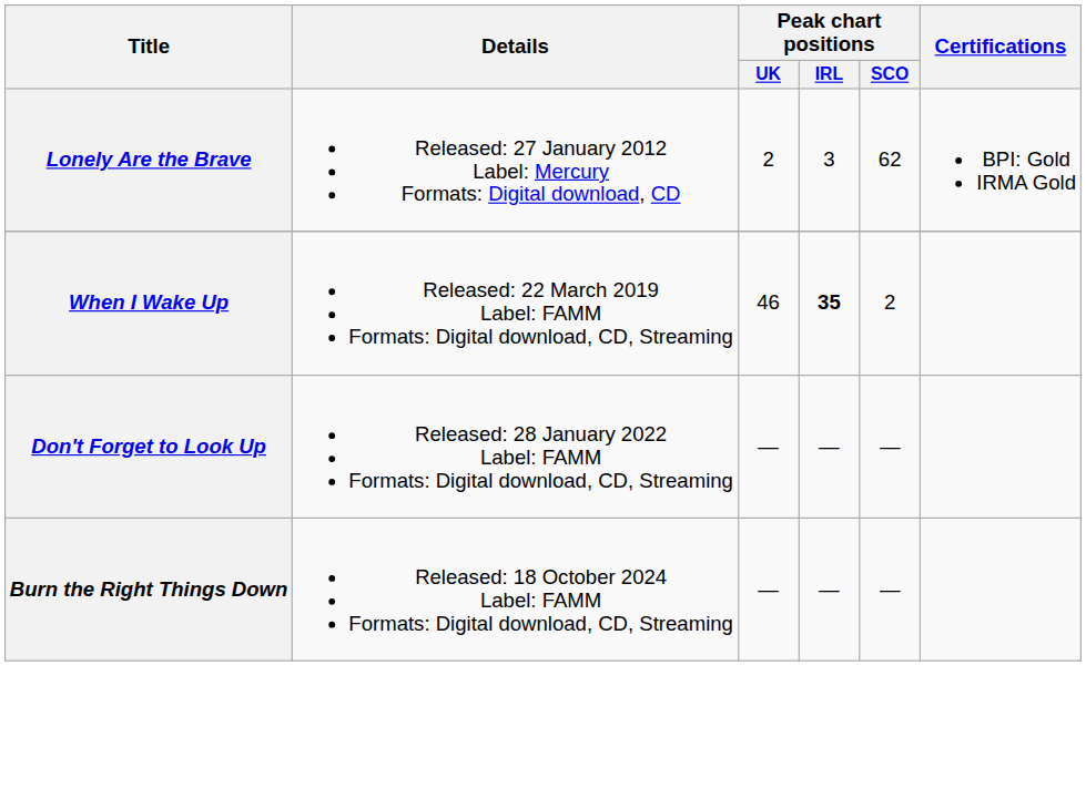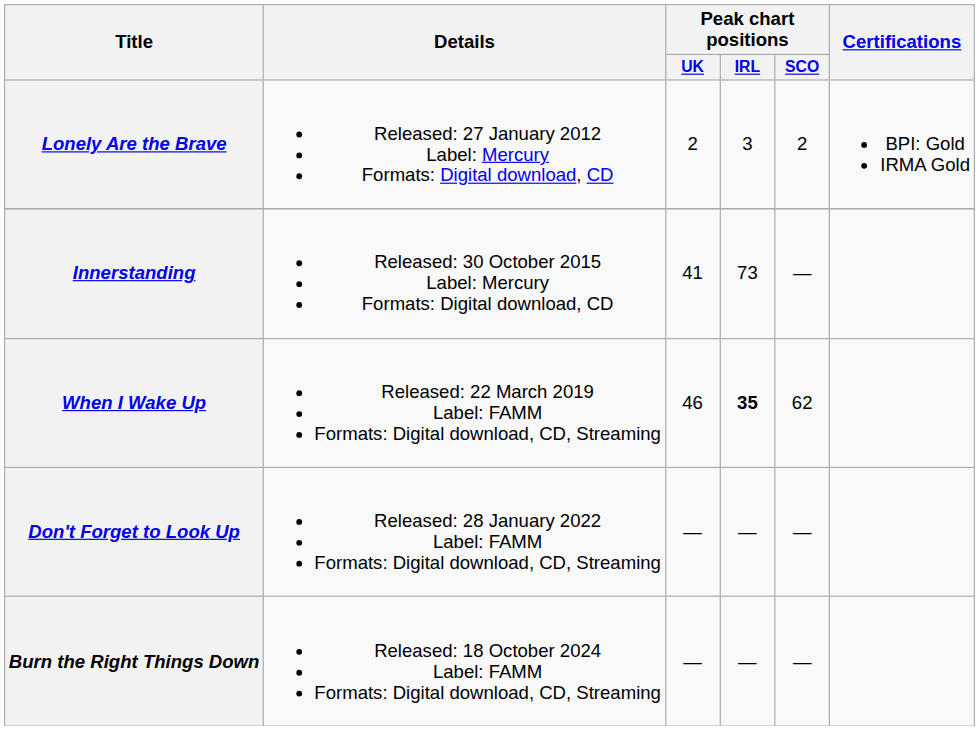 <table class="wikitable plainrowheaders" style="text-align:center;" border="1">
 <tr>
 <th scope="col" rowspan="2">Title</th>
 <th scope="col" rowspan="2">Details</th>
 <th scope="col" colspan="3">Peak chart positions</th>
 <th scope="col" rowspan="2"><a href='#'>Certifications</a></th>
 </tr>
 <tr>
 <th scope="col" style="width:3em;font-size:85%;"><a href='#'>UK</a><br></th>
 <th scope="col" style="width:3em;font-size:85%;"><a href='#'>IRL</a><br></th>
 <th scope="col" style="width:3em;font-size:85%;"><a href='#'>SCO</a><br></th>
 </tr>
 <tr>
 <th scope="row"><em><a href='#'>Lonely Are the Brave</a></em></th>
 <td><br><ul><li>Released: 27 January 2012</li><li>Label: <a href='#'>Mercury</a></li><li>Formats: <a href='#'>Digital download</a>, <a href='#'>CD</a></li></ul></td>
 <td>2</td>
 <td>3</td>
-<td>62</td>
+<td>2</td>
 <td><br><ul><li>BPI: Gold</li><li>IRMA Gold</li></ul></td>
 </tr>
 <tr>
+</tr>
+<tr>
+<th scope="row"><em><a href='#'>Innerstanding</a></em></th>
+<td><br><ul><li>Released: 30 October 2015</li><li>Label: Mercury</li><li>Formats: Digital download, CD</li></ul></td>
+<td>41</td>
+<td>73</td>
+<td>—</td>
+<td></td>
 </tr>
 <tr>
 <th scope="row"><em><a href='#'>When I Wake Up</a></em></th>
 <td><br><ul><li>Released: 22 March 2019</li><li>Label: FAMM</li><li>Formats: Digital download, CD, Streaming</li></ul></td>
 <td>46</td>
 <td><strong>35</strong></td>
-<td>2</td>
+<td>62</td>
 <td></td>
 </tr>
 <tr>
 <th scope="row"><em><a href='#'>Don't Forget to Look Up</a></em></th>
 <td><br><ul><li>Released: 28 January 2022</li><li>Label: FAMM</li><li>Formats: Digital download, CD, Streaming</li></ul></td>
 <td>—</td>
 <td>—</td>
 <td>—</td>
 <td></td>
 </tr>
 <tr>
 <th scope="row"><em>Burn the Right Things Down</em></th>
 <td><br><ul><li>Released: 18 October 2024</li><li>Label: FAMM</li><li>Formats: Digital download, CD, Streaming</li></ul></td>
 <td>—</td>
 <td>—</td>
 <td>—</td>
 <td></td>
 </tr>
 </table>
